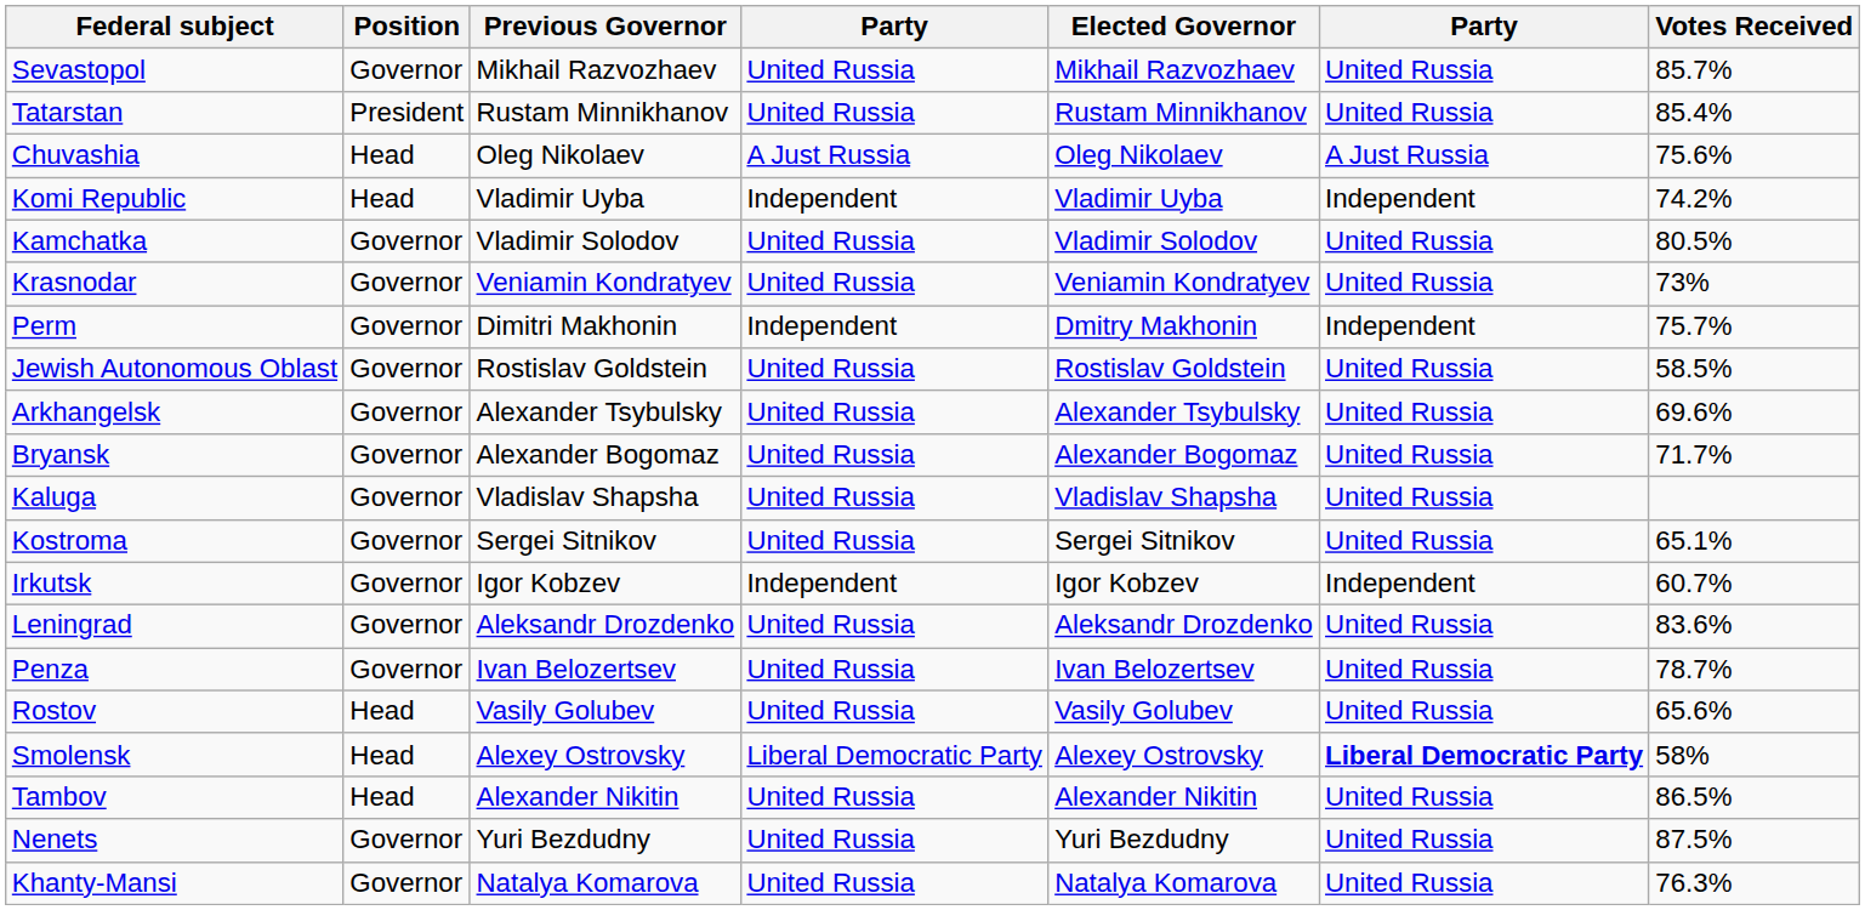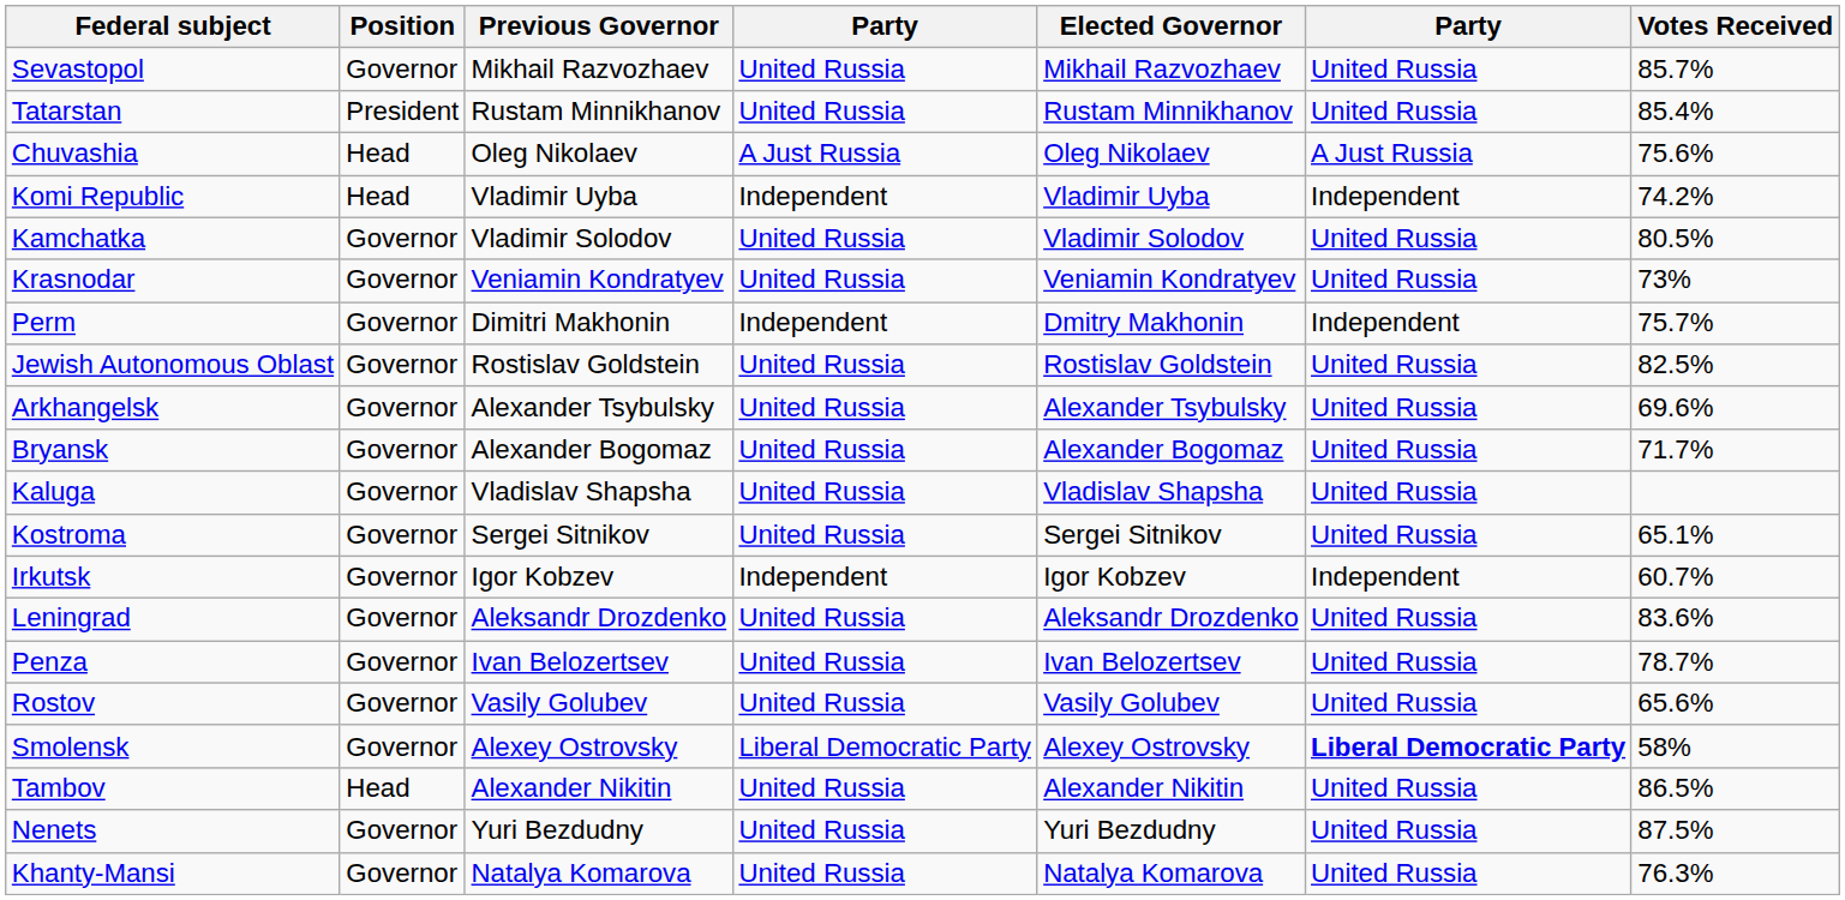 <table class="wikitable">
 <tr>
 <th>Federal subject</th>
 <th>Position</th>
 <th>Previous Governor</th>
 <th>Party</th>
 <th>Elected Governor</th>
 <th>Party</th>
 <th>Votes Received</th>
 </tr>
 <tr>
 <td><a href='#'>Sevastopol</a></td>
 <td>Governor</td>
 <td>Mikhail Razvozhaev</td>
 <td><a href='#'>United Russia</a></td>
 <td><a href='#'>Mikhail Razvozhaev</a></td>
 <td><a href='#'>United Russia</a></td>
 <td>85.7%</td>
 </tr>
 <tr>
 <td><a href='#'>Tatarstan</a></td>
 <td>President</td>
 <td>Rustam Minnikhanov</td>
 <td><a href='#'>United Russia</a></td>
 <td><a href='#'>Rustam Minnikhanov</a></td>
 <td><a href='#'>United Russia</a></td>
 <td>85.4%</td>
 </tr>
 <tr>
 <td><a href='#'>Chuvashia</a></td>
 <td>Head</td>
 <td>Oleg Nikolaev</td>
 <td><a href='#'>A Just Russia</a></td>
 <td><a href='#'>Oleg Nikolaev</a></td>
 <td><a href='#'>A Just Russia</a></td>
 <td>75.6%</td>
 </tr>
 <tr>
 <td><a href='#'>Komi Republic</a></td>
 <td>Head</td>
 <td>Vladimir Uyba</td>
 <td>Independent</td>
 <td><a href='#'>Vladimir Uyba</a></td>
 <td>Independent</td>
 <td>74.2%</td>
 </tr>
 <tr>
 <td><a href='#'>Kamchatka</a></td>
 <td>Governor</td>
 <td>Vladimir Solodov</td>
 <td><a href='#'>United Russia</a></td>
 <td><a href='#'>Vladimir Solodov</a></td>
 <td><a href='#'>United Russia</a></td>
 <td>80.5%</td>
 </tr>
 <tr>
 <td><a href='#'>Krasnodar</a></td>
 <td>Governor</td>
 <td><a href='#'>Veniamin Kondratyev</a></td>
 <td><a href='#'>United Russia</a></td>
 <td><a href='#'>Veniamin Kondratyev</a></td>
 <td><a href='#'>United Russia</a></td>
 <td>73%</td>
 </tr>
 <tr>
 <td><a href='#'>Perm</a></td>
 <td>Governor</td>
 <td>Dimitri Makhonin</td>
 <td>Independent</td>
 <td><a href='#'>Dmitry Makhonin</a></td>
 <td>Independent</td>
 <td>75.7%</td>
 </tr>
 <tr>
 <td><a href='#'>Jewish Autonomous Oblast</a></td>
 <td>Governor</td>
 <td>Rostislav Goldstein</td>
 <td><a href='#'>United Russia</a></td>
 <td><a href='#'>Rostislav Goldstein</a></td>
 <td><a href='#'>United Russia</a></td>
-<td>58.5%</td>
+<td>82.5%</td>
 </tr>
 <tr>
 <td><a href='#'>Arkhangelsk</a></td>
 <td>Governor</td>
 <td>Alexander Tsybulsky</td>
 <td><a href='#'>United Russia</a></td>
 <td><a href='#'>Alexander Tsybulsky</a></td>
 <td><a href='#'>United Russia</a></td>
 <td>69.6%</td>
 </tr>
 <tr>
 <td><a href='#'>Bryansk</a></td>
 <td>Governor</td>
 <td>Alexander Bogomaz</td>
 <td><a href='#'>United Russia</a></td>
 <td><a href='#'>Alexander Bogomaz</a></td>
 <td><a href='#'>United Russia</a></td>
 <td>71.7%</td>
 </tr>
 <tr>
 <td><a href='#'>Kaluga</a></td>
 <td>Governor</td>
 <td>Vladislav Shapsha</td>
 <td><a href='#'>United Russia</a></td>
 <td><a href='#'>Vladislav Shapsha</a></td>
 <td><a href='#'>United Russia</a></td>
 <td></td>
 </tr>
 <tr>
 <td><a href='#'>Kostroma</a></td>
 <td>Governor</td>
 <td>Sergei Sitnikov</td>
 <td><a href='#'>United Russia</a></td>
 <td>Sergei Sitnikov</td>
 <td><a href='#'>United Russia</a></td>
 <td>65.1%</td>
 </tr>
 <tr>
 <td><a href='#'>Irkutsk</a></td>
 <td>Governor</td>
 <td>Igor Kobzev</td>
 <td>Independent</td>
 <td>Igor Kobzev</td>
 <td>Independent</td>
 <td>60.7%</td>
 </tr>
 <tr>
 <td><a href='#'>Leningrad</a></td>
 <td>Governor</td>
 <td><a href='#'>Aleksandr Drozdenko</a></td>
 <td><a href='#'>United Russia</a></td>
 <td><a href='#'>Aleksandr Drozdenko</a></td>
 <td><a href='#'>United Russia</a></td>
 <td>83.6%</td>
 </tr>
 <tr>
 <td><a href='#'>Penza</a></td>
 <td>Governor</td>
 <td><a href='#'>Ivan Belozertsev</a></td>
 <td><a href='#'>United Russia</a></td>
 <td><a href='#'>Ivan Belozertsev</a></td>
 <td><a href='#'>United Russia</a></td>
 <td>78.7%</td>
 </tr>
 <tr>
 <td><a href='#'>Rostov</a></td>
-<td>Head</td>
+<td>Governor</td>
 <td><a href='#'>Vasily Golubev</a></td>
 <td><a href='#'>United Russia</a></td>
 <td><a href='#'>Vasily Golubev</a></td>
 <td><a href='#'>United Russia</a></td>
 <td>65.6%</td>
 </tr>
 <tr>
 <td><a href='#'>Smolensk</a></td>
-<td>Head</td>
+<td>Governor</td>
 <td><a href='#'>Alexey Ostrovsky</a></td>
 <td><a href='#'>Liberal Democratic Party</a></td>
 <td><a href='#'>Alexey Ostrovsky</a></td>
 <td><strong><a href='#'>Liberal Democratic Party</a></strong></td>
 <td>58%</td>
 </tr>
 <tr>
 <td><a href='#'>Tambov</a></td>
 <td>Head</td>
 <td><a href='#'>Alexander Nikitin</a></td>
 <td><a href='#'>United Russia</a></td>
 <td><a href='#'>Alexander Nikitin</a></td>
 <td><a href='#'>United Russia</a></td>
 <td>86.5%</td>
 </tr>
 <tr>
 <td><a href='#'>Nenets</a></td>
 <td>Governor</td>
 <td>Yuri Bezdudny</td>
 <td><a href='#'>United Russia</a></td>
 <td>Yuri Bezdudny</td>
 <td><a href='#'>United Russia</a></td>
 <td>87.5%</td>
 </tr>
 <tr>
 <td><a href='#'>Khanty-Mansi</a></td>
 <td>Governor</td>
 <td><a href='#'>Natalya Komarova</a></td>
 <td><a href='#'>United Russia</a></td>
 <td><a href='#'>Natalya Komarova</a></td>
 <td><a href='#'>United Russia</a></td>
 <td>76.3%</td>
 </tr>
 </table>
